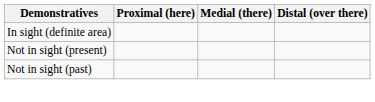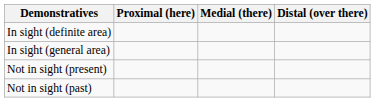 <table class="wikitable">
 <tr>
 <th>Demonstratives</th>
 <th>Proximal (here)</th>
 <th>Medial (there)</th>
 <th>Distal (over there)</th>
 </tr>
 <tr>
 <td>In sight (definite area)</td>
+<td></td>
+<td></td>
+<td></td>
+</tr>
+<tr>
+<td>In sight (general area)</td>
 <td></td>
 <td></td>
 <td></td>
 </tr>
 <tr>
 <td>Not in sight (present)</td>
 <td></td>
 <td></td>
 <td></td>
 </tr>
 <tr>
 <td>Not in sight (past)</td>
 <td></td>
 <td></td>
 <td></td>
 </tr>
 </table>
